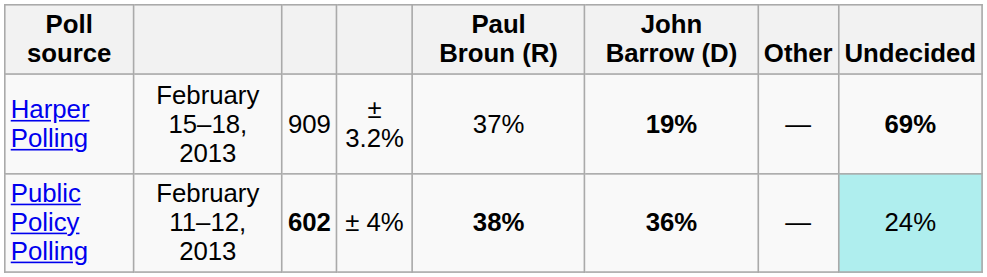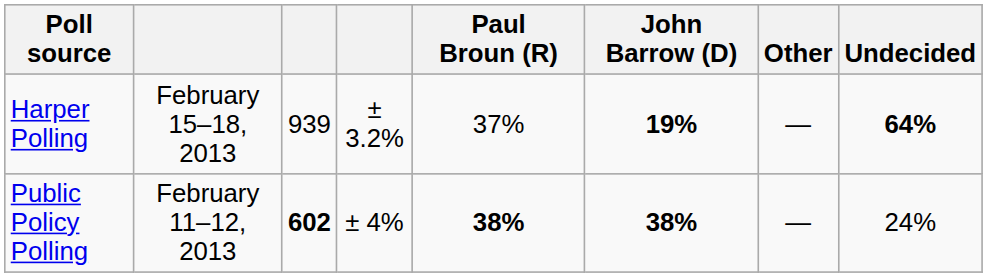 <table class="wikitable" style="text-align:center">
 <tr valign= bottom>
 <th>Poll source</th>
 <th></th>
 <th></th>
 <th></th>
 <th style="width:100px;">Paul<br>Broun (R)</th>
 <th style="width:100px;">John<br>Barrow (D)</th>
 <th>Other</th>
 <th>Undecided</th>
 </tr>
 <tr>
 <td align=left><a href='#'>Harper Polling</a></td>
 <td>February 15–18, 2013</td>
-<td>909</td>
+<td>939</td>
 <td>± 3.2%</td>
 <td>37%</td>
 <td><strong>19%</strong></td>
 <td>—</td>
-<td><strong>69%</strong></td>
+<td><strong>64%</strong></td>
 </tr>
 <tr>
 <td align=left><a href='#'>Public Policy Polling</a></td>
 <td>February 11–12, 2013</td>
 <td><strong>602</strong></td>
 <td>± 4%</td>
 <td><strong>38%</strong></td>
-<td><strong>36%</strong></td>
+<td><strong>38%</strong></td>
 <td>—</td>
-<td style="background: paleturquoise;">24%</td>
+<td>24%</td>
 </tr>
 </table>
